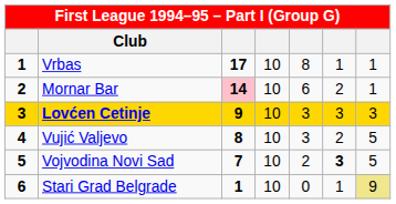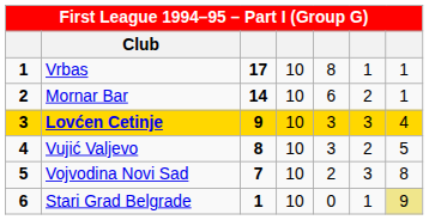 <table class="wikitable" style="text-align:center">
 <tr>
 <th colspan=10 style="background:red;color:white;">First League 1994–95 – Part I (Group G)</th>
 </tr>
 <tr>
 <th width=28></th>
 <th width=185>Club</th>
 <th width=28></th>
 <th width=28></th>
 <th width=28></th>
 <th width=28></th>
 <th width=28></th>
 </tr>
 <tr>
 <td><strong>1</strong></td>
 <td align=left><a href='#'>Vrbas</a></td>
 <td><strong>17</strong></td>
 <td>10</td>
 <td>8</td>
 <td>1</td>
 <td>1</td>
 </tr>
 <tr>
 <td><strong>2</strong></td>
 <td align=left><a href='#'>Mornar Bar</a></td>
-<td style="background: pink;"><strong>14</strong></td>
+<td><strong>14</strong></td>
 <td>10</td>
 <td>6</td>
 <td>2</td>
 <td>1</td>
 </tr>
 <tr style="background:gold;">
 <td><strong>3</strong></td>
 <td align=left><strong> <a href='#'>Lovćen Cetinje</a> </strong></td>
 <td><strong>9</strong></td>
 <td>10</td>
 <td>3</td>
 <td>3</td>
-<td>3</td>
+<td>4</td>
 </tr>
 <tr>
 <td><strong>4</strong></td>
 <td align=left><a href='#'>Vujić Valjevo</a></td>
 <td><strong>8</strong></td>
 <td>10</td>
 <td>3</td>
 <td>2</td>
 <td>5</td>
 </tr>
 <tr>
 <td><strong>5</strong></td>
 <td align=left><a href='#'>Vojvodina Novi Sad</a></td>
 <td><strong>7</strong></td>
 <td>10</td>
 <td>2</td>
-<td><strong>3</strong></td>
-<td>5</td>
+<td>3</td>
+<td>8</td>
 </tr>
 <tr>
 <td><strong>6</strong></td>
 <td align=left><a href='#'>Stari Grad Belgrade</a></td>
 <td><strong>1</strong></td>
 <td>10</td>
 <td>0</td>
 <td>1</td>
 <td style="background: khaki;">9</td>
 </tr>
 </table>
